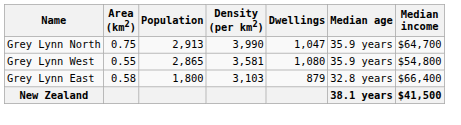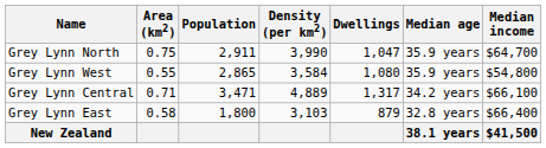 <table class="wikitable">
 <tr>
 <th>Name</th>
 <th>Area<br>(km<sup>2</sup>)</th>
 <th>Population</th>
 <th>Density<br>(per km<sup>2</sup>)</th>
 <th>Dwellings</th>
 <th>Median age</th>
 <th>Median<br>income</th>
 </tr>
 <tr>
 <td>Grey Lynn North</td>
 <td style="text-align:right;">0.75</td>
-<td style="text-align:right;">2,913</td>
+<td style="text-align:right;">2,911</td>
 <td style="text-align:right;">3,990</td>
 <td style="text-align:right;">1,047</td>
 <td>35.9 years</td>
 <td>$64,700</td>
 </tr>
 <tr>
 <td>Grey Lynn West</td>
 <td style="text-align:right;">0.55</td>
 <td style="text-align:right;">2,865</td>
-<td style="text-align:right;">3,581</td>
+<td style="text-align:right;">3,584</td>
 <td style="text-align:right;">1,080</td>
 <td>35.9 years</td>
 <td>$54,800</td>
+</tr>
+<tr>
+<td>Grey Lynn Central</td>
+<td style="text-align:right;">0.71</td>
+<td style="text-align:right;">3,471</td>
+<td style="text-align:right;">4,889</td>
+<td style="text-align:right;">1,317</td>
+<td>34.2 years</td>
+<td>$66,100</td>
 </tr>
 <tr>
 <td>Grey Lynn East</td>
 <td style="text-align:right;">0.58</td>
 <td style="text-align:right;">1,800</td>
 <td style="text-align:right;">3,103</td>
 <td style="text-align:right;">879</td>
 <td>32.8 years</td>
 <td>$66,400</td>
 </tr>
 <tr>
 <th>New Zealand</th>
 <th></th>
 <th></th>
 <th></th>
 <th></th>
 <th>38.1 years</th>
 <th style="text-align:left;">$41,500</th>
 </tr>
 </table>
